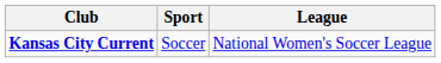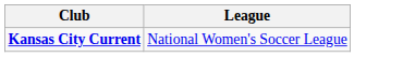 <table class="wikitable">
 <tr>
 <th>Club</th>
-<th>Sport</th>
 <th>League</th>
 </tr>
 <tr>
 <td><strong><a href='#'>Kansas City Current</a></strong></td>
-<td><a href='#'>Soccer</a></td>
 <td><a href='#'>National Women's Soccer League</a></td>
 </tr>
 </table>
